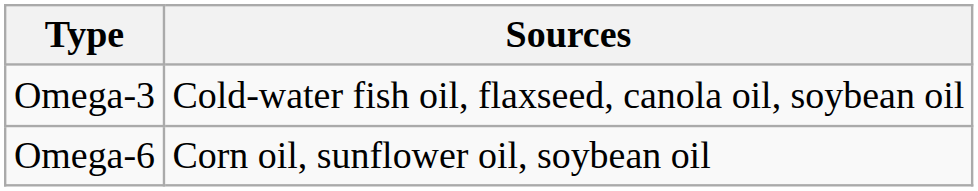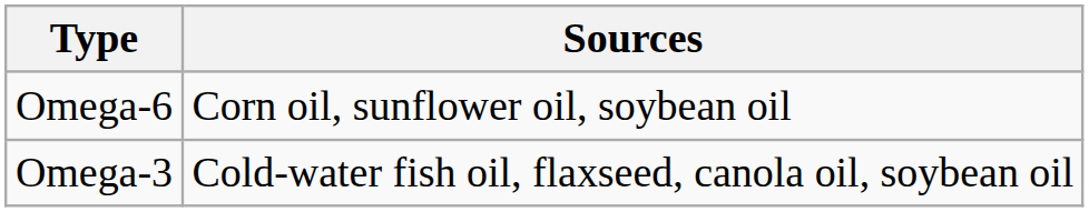 <table class="wikitable">
 <tr>
 <th>Type</th>
 <th>Sources</th>
 </tr>
 <tr>
+<td>Omega-6</td>
+<td>Corn oil, sunflower oil, soybean oil</td>
+</tr>
+<tr>
 <td>Omega-3</td>
 <td>Cold-water fish oil, flaxseed, canola oil, soybean oil</td>
 </tr>
-<tr>
-<td>Omega-6</td>
-<td>Corn oil, sunflower oil, soybean oil</td>
-</tr>
 </table>
